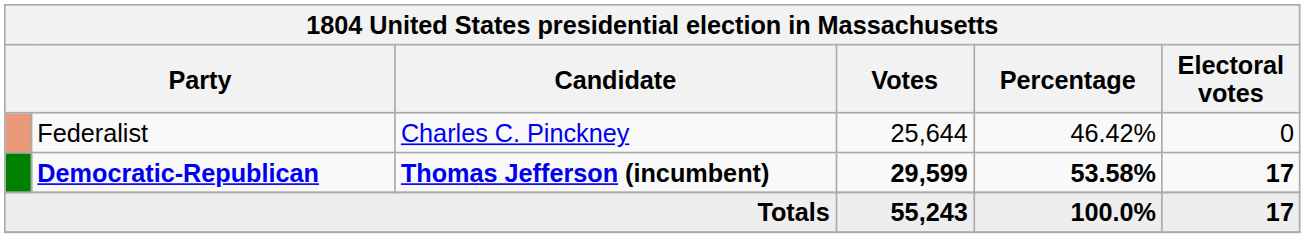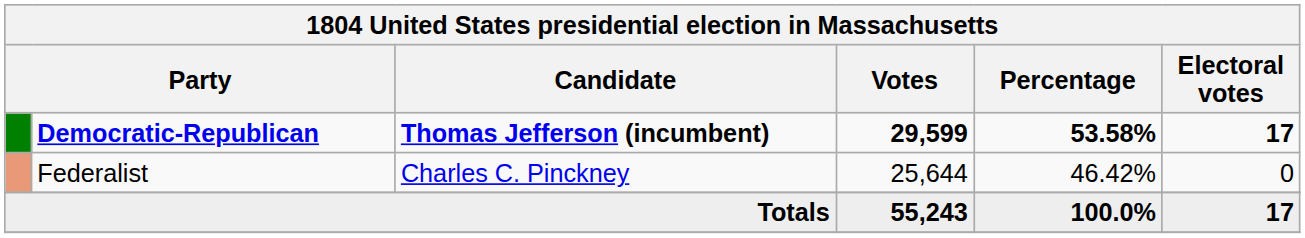 <table class="wikitable" style="font-size: 95%;">
 <tr>
 <th colspan="6">1804 United States presidential election in Massachusetts</th>
 </tr>
 <tr>
 <th colspan="2" style="width: 15em">Party</th>
 <th style="width: 17em">Candidate</th>
 <th style="width: 5em">Votes</th>
 <th style="width: 7em">Percentage</th>
 <th style="width: 5em">Electoral votes</th>
 </tr>
 <tr>
+<th style="background-color:#008000; width: 3px"></th>
+<td style="width: 130px"><strong><a href='#'>Democratic-Republican</a></strong></td>
+<td><strong><a href='#'>Thomas Jefferson</a> (incumbent)</strong></td>
+<td align="right"><strong>29,599</strong></td>
+<td align="right"><strong>53.58%</strong></td>
+<td align="right"><strong>17</strong></td>
+</tr>
+<tr>
 <th style="background-color:#EA9978; width: 3px"></th>
 <td style="width: 130px">Federalist</td>
 <td><a href='#'>Charles C. Pinckney</a></td>
 <td align="right">25,644</td>
 <td align="right">46.42%</td>
 <td align="right">0</td>
-</tr>
-<tr>
-<th style="background-color:#008000; width: 3px"></th>
-<td style="width: 130px"><strong><a href='#'>Democratic-Republican</a></strong></td>
-<td><strong><a href='#'>Thomas Jefferson</a> (incumbent)</strong></td>
-<td align="right"><strong>29,599</strong></td>
-<td align="right"><strong>53.58%</strong></td>
-<td align="right"><strong>17</strong></td>
 </tr>
 <tr>
 </tr>
 <tr bgcolor="#EEEEEE">
 <td colspan="3" align="right"><strong>Totals</strong></td>
 <td align="right"><strong>55,243</strong></td>
 <td align="right"><strong>100.0%</strong></td>
 <td align="right"><strong>17</strong></td>
 </tr>
 <tr>
 </tr>
 </table>
